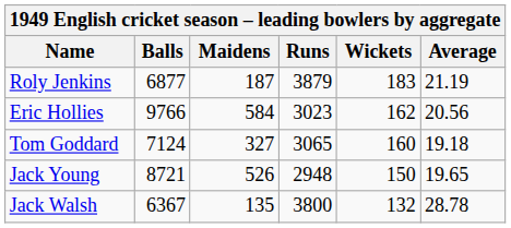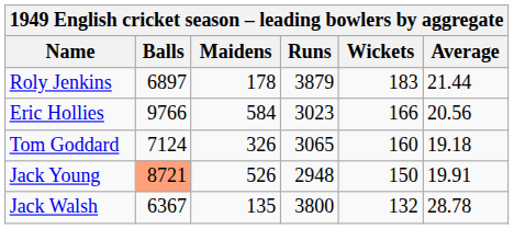 <table class="wikitable">
 <tr>
 <th bgcolor="#efefef" colspan="7">1949 English cricket season – leading bowlers by aggregate</th>
 </tr>
 <tr bgcolor="#efefef">
 <th>Name</th>
 <th>Balls</th>
 <th>Maidens</th>
 <th>Runs</th>
 <th>Wickets</th>
 <th>Average</th>
 </tr>
 <tr>
 <td><a href='#'>Roly Jenkins</a></td>
-<td align="right">6877</td>
-<td align="right">187</td>
+<td align="right">6897</td>
+<td align="right">178</td>
 <td align="right">3879</td>
 <td align="right">183</td>
-<td>21.19</td>
+<td>21.44</td>
 </tr>
 <tr>
 <td><a href='#'>Eric Hollies</a></td>
 <td align="right">9766</td>
 <td align="right">584</td>
 <td align="right">3023</td>
-<td align="right">162</td>
+<td align="right">166</td>
 <td>20.56</td>
 </tr>
 <tr>
 <td><a href='#'>Tom Goddard</a></td>
 <td align="right">7124</td>
-<td align="right">327</td>
+<td align="right">326</td>
 <td align="right">3065</td>
 <td align="right">160</td>
 <td>19.18</td>
 </tr>
 <tr>
 <td><a href='#'>Jack Young</a></td>
-<td align="right">8721</td>
+<td align="right" style="background: lightsalmon;">8721</td>
 <td align="right">526</td>
 <td align="right">2948</td>
 <td align="right">150</td>
-<td>19.65</td>
+<td>19.91</td>
 </tr>
 <tr>
 <td><a href='#'>Jack Walsh</a></td>
 <td align="right">6367</td>
 <td align="right">135</td>
 <td align="right">3800</td>
 <td align="right">132</td>
 <td>28.78</td>
 </tr>
 </table>
